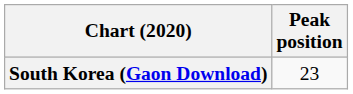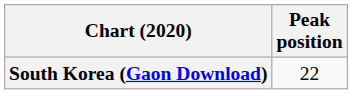 <table class="wikitable plainrowheaders" style="text-align:center">
 <tr>
 <th scope="col">Chart (2020)</th>
 <th scope="col">Peak<br>position</th>
 </tr>
 <tr>
 <th scope="row">South Korea (<a href='#'>Gaon Download</a>)</th>
-<td>23</td>
+<td>22</td>
 </tr>
 </table>
